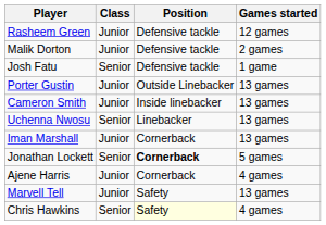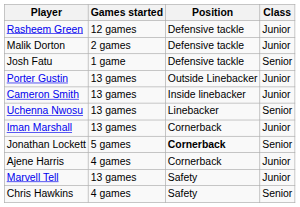 <table class="wikitable">
 <tr ;>
 <th>Player</th>
+<th>Games started</th>
+<th>Position</th>
 <th>Class</th>
-<th>Position</th>
-<th>Games started</th>
 </tr>
 <tr>
 <td><a href='#'>Rasheem Green</a></td>
+<td>12 games</td>
+<td>Defensive tackle</td>
 <td>Junior</td>
-<td>Defensive tackle</td>
-<td>12 games</td>
 </tr>
 <tr>
 <td>Malik Dorton</td>
+<td>2 games</td>
+<td>Defensive tackle</td>
 <td>Junior </td>
-<td>Defensive tackle</td>
-<td>2 games</td>
 </tr>
 <tr>
 <td>Josh Fatu</td>
+<td>1 game</td>
+<td>Defensive tackle</td>
 <td>Senior</td>
-<td>Defensive tackle</td>
-<td>1 game</td>
 </tr>
 <tr>
 <td><a href='#'>Porter Gustin</a></td>
+<td>13 games</td>
+<td>Outside Linebacker</td>
 <td>Junior</td>
-<td>Outside Linebacker</td>
-<td>13 games</td>
 </tr>
 <tr>
 <td><a href='#'>Cameron Smith</a></td>
+<td>13 games</td>
+<td>Inside linebacker</td>
 <td>Junior</td>
-<td>Inside linebacker</td>
-<td>13 games</td>
 </tr>
 <tr>
 <td><a href='#'>Uchenna Nwosu</a></td>
+<td>13 games</td>
+<td>Linebacker</td>
 <td>Senior</td>
-<td>Linebacker</td>
-<td>13 games</td>
 </tr>
 <tr>
 <td><a href='#'>Iman Marshall</a></td>
+<td>13 games</td>
+<td>Cornerback</td>
 <td>Junior</td>
-<td>Cornerback</td>
-<td>13 games</td>
 </tr>
 <tr>
 <td>Jonathan Lockett</td>
+<td>5 games</td>
+<td><strong>Cornerback</strong></td>
 <td>Senior</td>
-<td><strong>Cornerback</strong></td>
-<td>5 games</td>
 </tr>
 <tr>
 <td>Ajene Harris</td>
+<td>4 games</td>
+<td>Cornerback</td>
 <td>Junior </td>
-<td>Cornerback</td>
-<td>4 games</td>
 </tr>
 <tr>
 <td><a href='#'>Marvell Tell</a></td>
+<td>13 games</td>
+<td>Safety</td>
 <td>Junior</td>
-<td>Safety</td>
-<td>13 games</td>
 </tr>
 <tr>
 <td>Chris Hawkins</td>
+<td>4 games</td>
+<td>Safety</td>
 <td>Senior </td>
-<td style="background: lightyellow;">Safety</td>
-<td>4 games</td>
 </tr>
 </table>
